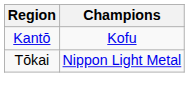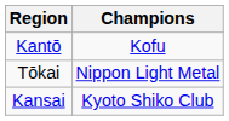 <table class="wikitable" style="text-align:center;">
 <tr>
 <th>Region</th>
 <th>Champions</th>
 </tr>
 <tr>
 <td><a href='#'>Kantō</a></td>
 <td><a href='#'>Kofu</a></td>
 </tr>
 <tr>
 <td>Tōkai</td>
 <td><a href='#'>Nippon Light Metal</a></td>
 </tr>
+<tr>
+<td><a href='#'>Kansai</a></td>
+<td><a href='#'>Kyoto Shiko Club</a></td>
+</tr>
 </table>
